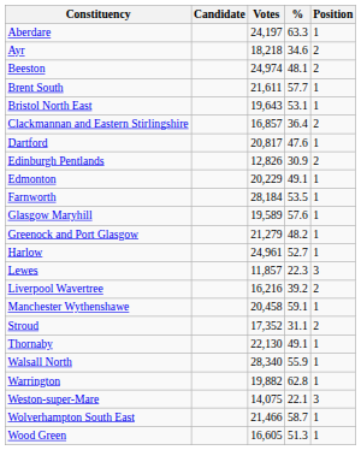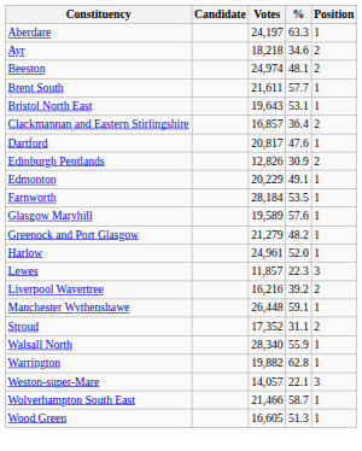 <table class="wikitable sortable">
 <tr>
 <th>Constituency</th>
 <th>Candidate</th>
 <th>Votes</th>
 <th>%</th>
 <th>Position</th>
 </tr>
 <tr>
 <td><a href='#'>Aberdare</a></td>
 <td></td>
 <td>24,197</td>
 <td>63.3</td>
 <td>1</td>
 </tr>
 <tr>
 <td><a href='#'>Ayr</a></td>
 <td></td>
 <td>18,218</td>
 <td>34.6</td>
 <td>2</td>
 </tr>
 <tr>
 <td><a href='#'>Beeston</a></td>
 <td></td>
 <td>24,974</td>
 <td>48.1</td>
 <td>2</td>
 </tr>
 <tr>
 <td><a href='#'>Brent South</a></td>
 <td></td>
 <td>21,611</td>
 <td>57.7</td>
 <td>1</td>
 </tr>
 <tr>
 <td><a href='#'>Bristol North East</a></td>
 <td></td>
 <td>19,643</td>
 <td>53.1</td>
 <td>1</td>
 </tr>
 <tr>
 <td><a href='#'>Clackmannan and Eastern Stirlingshire</a></td>
 <td></td>
 <td>16,857</td>
 <td>36.4</td>
 <td>2</td>
 </tr>
 <tr>
 <td><a href='#'>Dartford</a></td>
 <td></td>
 <td>20,817</td>
 <td>47.6</td>
 <td>1</td>
 </tr>
 <tr>
 <td><a href='#'>Edinburgh Pentlands</a></td>
 <td></td>
 <td>12,826</td>
 <td>30.9</td>
 <td>2</td>
 </tr>
 <tr>
 <td><a href='#'>Edmonton</a></td>
 <td></td>
 <td>20,229</td>
 <td>49.1</td>
 <td>1</td>
 </tr>
 <tr>
 <td><a href='#'>Farnworth</a></td>
 <td></td>
 <td>28,184</td>
 <td>53.5</td>
 <td>1</td>
 </tr>
 <tr>
 <td><a href='#'>Glasgow Maryhill</a></td>
 <td></td>
 <td>19,589</td>
 <td>57.6</td>
 <td>1</td>
 </tr>
 <tr>
 <td><a href='#'>Greenock and Port Glasgow</a></td>
 <td></td>
 <td>21,279</td>
 <td>48.2</td>
 <td>1</td>
 </tr>
 <tr>
 <td><a href='#'>Harlow</a></td>
 <td></td>
 <td>24,961</td>
-<td>52.7</td>
+<td>52.0</td>
 <td>1</td>
 </tr>
 <tr>
 <td><a href='#'>Lewes</a></td>
 <td></td>
 <td>11,857</td>
 <td>22.3</td>
 <td>3</td>
 </tr>
 <tr>
 <td><a href='#'>Liverpool Wavertree</a></td>
 <td></td>
 <td>16,216</td>
 <td>39.2</td>
 <td>2</td>
 </tr>
 <tr>
 <td><a href='#'>Manchester Wythenshawe</a></td>
 <td></td>
-<td>20,458</td>
+<td>26,448</td>
 <td>59.1</td>
 <td>1</td>
 </tr>
 <tr>
 <td><a href='#'>Stroud</a></td>
 <td></td>
 <td>17,352</td>
 <td>31.1</td>
 <td>2</td>
-</tr>
-<tr>
-<td><a href='#'>Thornaby</a></td>
-<td></td>
-<td>22,130</td>
-<td>49.1</td>
-<td>1</td>
 </tr>
 <tr>
 <td><a href='#'>Walsall North</a></td>
 <td></td>
 <td>28,340</td>
 <td>55.9</td>
 <td>1</td>
 </tr>
 <tr>
 <td><a href='#'>Warrington</a></td>
 <td></td>
 <td>19,882</td>
 <td>62.8</td>
 <td>1</td>
 </tr>
 <tr>
 <td><a href='#'>Weston-super-Mare</a></td>
 <td></td>
-<td>14,075</td>
+<td>14,057</td>
 <td>22.1</td>
 <td>3</td>
 </tr>
 <tr>
 <td><a href='#'>Wolverhampton South East</a></td>
 <td></td>
 <td>21,466</td>
 <td>58.7</td>
 <td>1</td>
 </tr>
 <tr>
 <td><a href='#'>Wood Green</a></td>
 <td></td>
 <td>16,605</td>
 <td>51.3</td>
 <td>1</td>
 </tr>
 </table>
